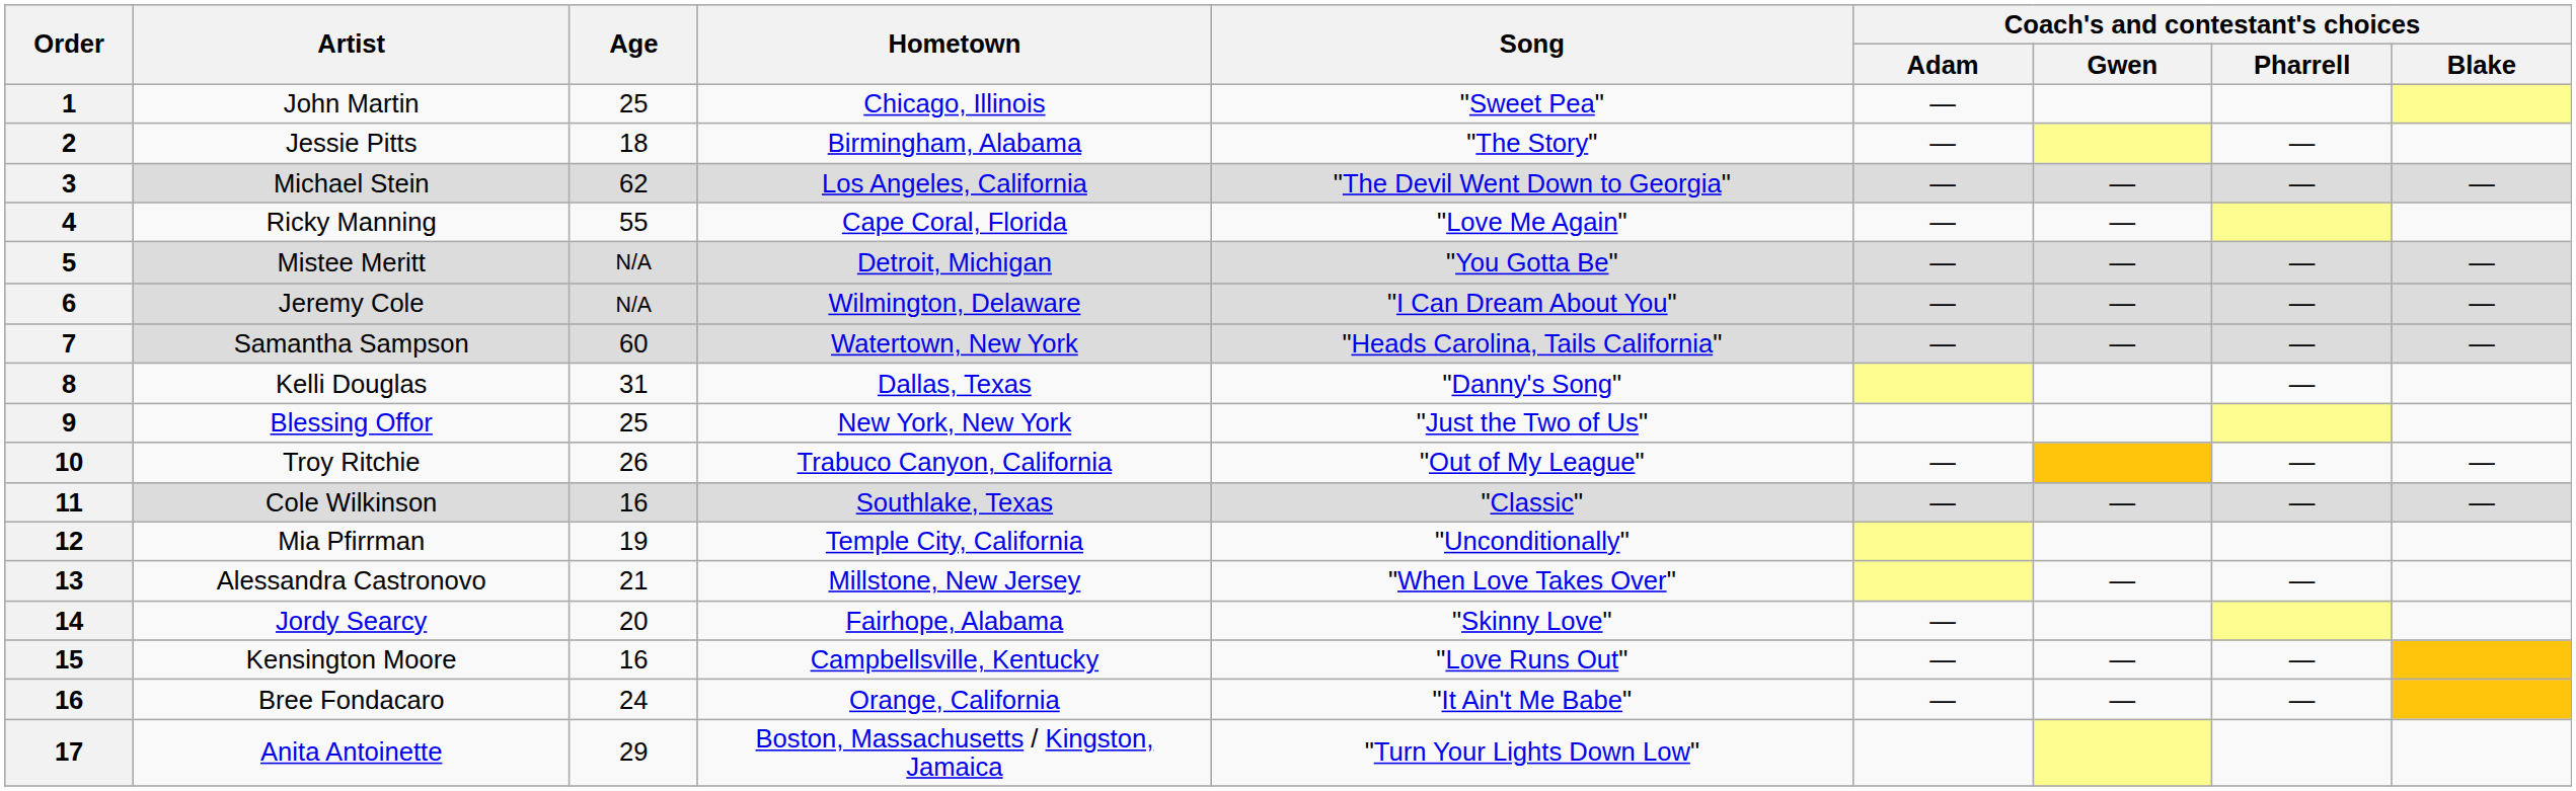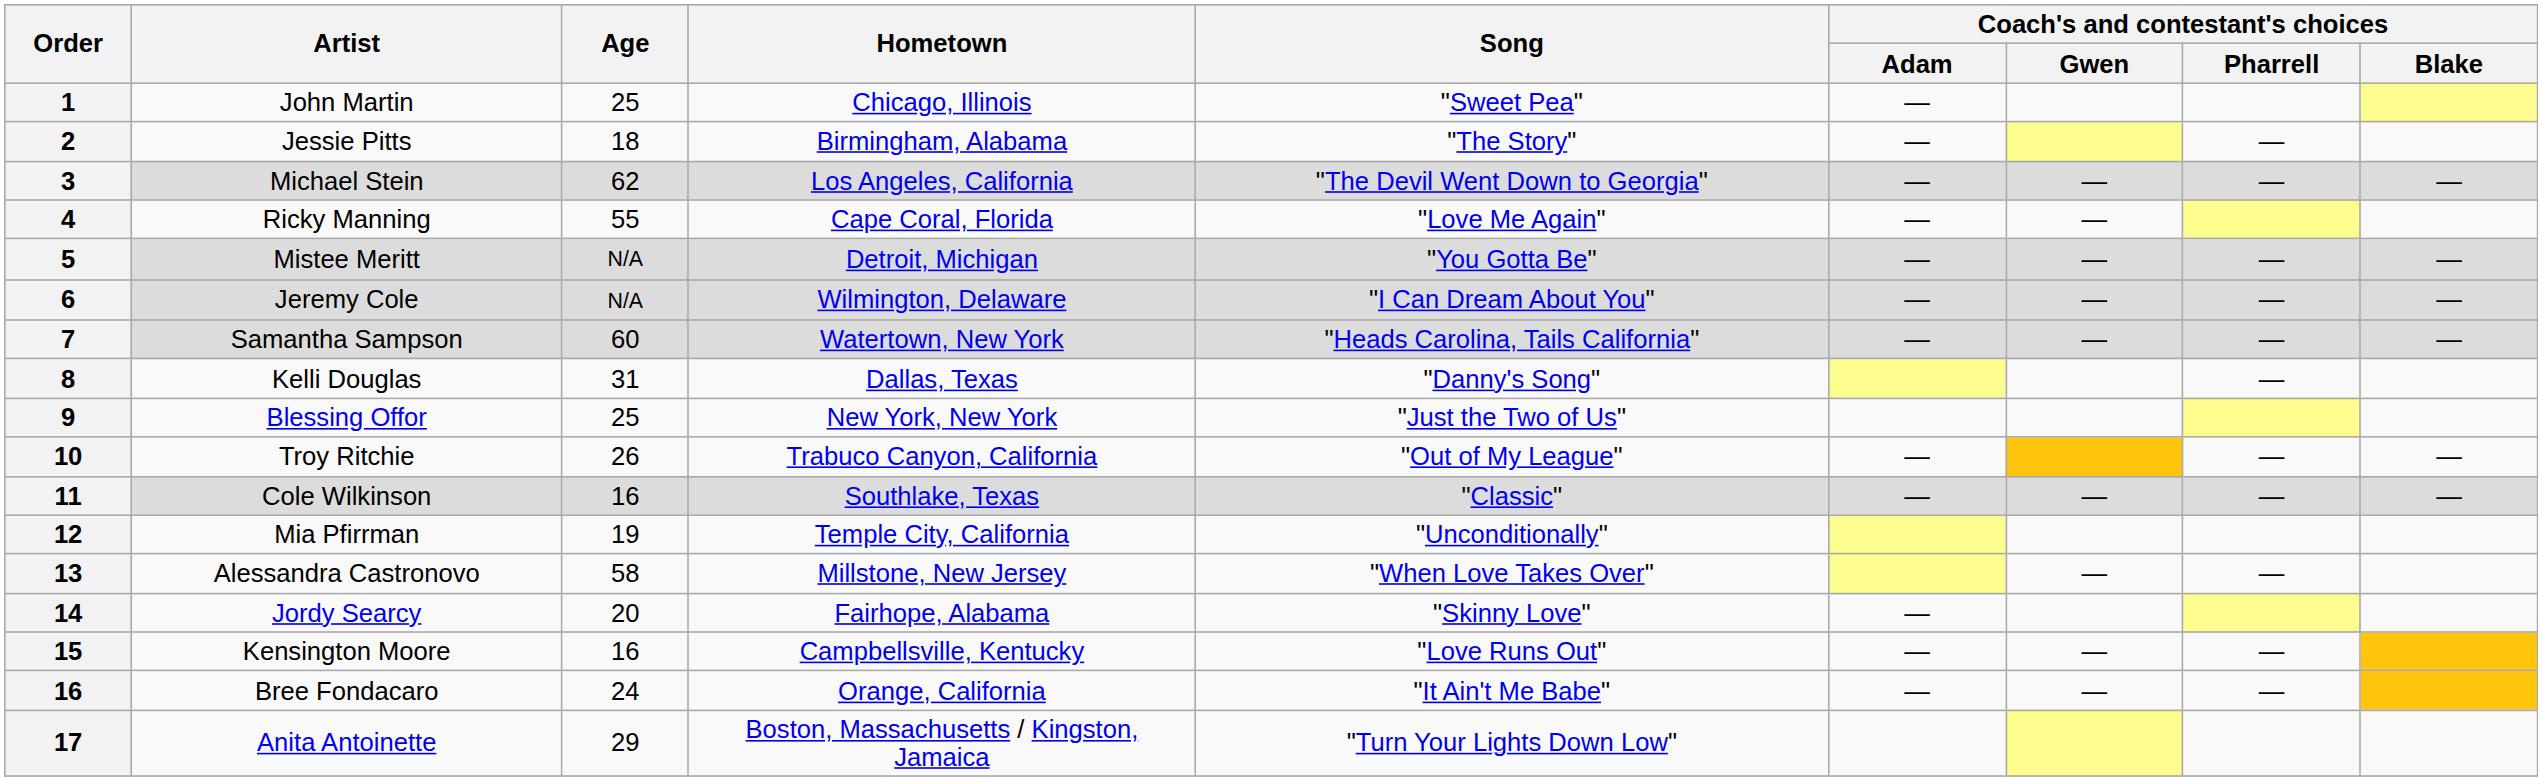 <table class="wikitable" style="text-align:center; line-height:17px; width:100%;">
 <tr>
 <th scope="col" rowspan="2" width="05%">Order</th>
 <th scope="col" rowspan="2" width="17%">Artist</th>
 <th scope="col" rowspan="2" width="05%">Age</th>
 <th scope="col" rowspan="2" width="20%">Hometown</th>
 <th scope="col" rowspan="2" width="25%">Song</th>
 <th scope="col" colspan="4" width="28%">Coach's and contestant's choices</th>
 </tr>
 <tr>
 <th width="07%">Adam</th>
 <th width="07%">Gwen</th>
 <th width="07%">Pharrell</th>
 <th width="07%">Blake</th>
 </tr>
 <tr>
 <th>1</th>
 <td>John Martin</td>
 <td>25</td>
 <td><a href='#'>Chicago, Illinois</a></td>
 <td>"<a href='#'>Sweet Pea</a>"</td>
 <td>—</td>
 <td><strong></strong></td>
 <td><strong></strong></td>
 <td style="background:#fdfc8f;"><strong></strong></td>
 </tr>
 <tr>
 <th>2</th>
 <td>Jessie Pitts</td>
 <td>18</td>
 <td><a href='#'>Birmingham, Alabama</a></td>
 <td>"<a href='#'>The Story</a>"</td>
 <td>—</td>
 <td style="background:#fdfc8f;"><strong></strong></td>
 <td>—</td>
 <td><strong></strong></td>
 </tr>
 <tr>
 <th>3</th>
 <td style="background:#DCDCDC;">Michael Stein</td>
 <td style="background:#DCDCDC;">62</td>
 <td style="background:#DCDCDC;"><a href='#'>Los Angeles, California</a></td>
 <td style="background:#DCDCDC;">"<a href='#'>The Devil Went Down to Georgia</a>"</td>
 <td style="background:#DCDCDC;">—</td>
 <td style="background:#DCDCDC;">—</td>
 <td style="background:#DCDCDC;">—</td>
 <td style="background:#DCDCDC;">—</td>
 </tr>
 <tr>
 <th>4</th>
 <td>Ricky Manning</td>
 <td>55</td>
 <td><a href='#'>Cape Coral, Florida</a></td>
 <td>"<a href='#'>Love Me Again</a>"</td>
 <td>—</td>
 <td>—</td>
 <td style="background:#fdfc8f;"><strong></strong></td>
 <td><strong></strong></td>
 </tr>
 <tr>
 <th>5</th>
 <td style="background:#DCDCDC;">Mistee Meritt</td>
 <td style="background:#DCDCDC;"><small>N/A</small></td>
 <td style="background:#DCDCDC;"><a href='#'>Detroit, Michigan</a></td>
 <td style="background:#DCDCDC;">"<a href='#'>You Gotta Be</a>"</td>
 <td style="background:#DCDCDC;">—</td>
 <td style="background:#DCDCDC;">—</td>
 <td style="background:#DCDCDC;">—</td>
 <td style="background:#DCDCDC;">—</td>
 </tr>
 <tr>
 <th>6</th>
 <td style="background:#DCDCDC;">Jeremy Cole</td>
 <td style="background:#DCDCDC;"><small>N/A</small></td>
 <td style="background:#DCDCDC;"><a href='#'>Wilmington, Delaware</a></td>
 <td style="background:#DCDCDC;">"<a href='#'>I Can Dream About You</a>"</td>
 <td style="background:#DCDCDC;">—</td>
 <td style="background:#DCDCDC;">—</td>
 <td style="background:#DCDCDC;">—</td>
 <td style="background:#DCDCDC;">—</td>
 </tr>
 <tr>
 <th>7</th>
 <td style="background:#DCDCDC;">Samantha Sampson</td>
 <td style="background:#DCDCDC;">60</td>
 <td style="background:#DCDCDC;"><a href='#'>Watertown, New York</a></td>
 <td style="background:#DCDCDC;">"<a href='#'>Heads Carolina, Tails California</a>"</td>
 <td style="background:#DCDCDC;">—</td>
 <td style="background:#DCDCDC;">—</td>
 <td style="background:#DCDCDC;">—</td>
 <td style="background:#DCDCDC;">—</td>
 </tr>
 <tr>
 <th>8</th>
 <td>Kelli Douglas</td>
 <td>31</td>
 <td><a href='#'>Dallas, Texas</a></td>
 <td>"<a href='#'>Danny's Song</a>"</td>
 <td style="background:#fdfc8f;"><strong></strong></td>
 <td><strong></strong></td>
 <td>—</td>
 <td><strong></strong></td>
 </tr>
 <tr>
 <th>9</th>
 <td><a href='#'>Blessing Offor</a></td>
 <td>25</td>
 <td><a href='#'>New York, New York</a></td>
 <td>"<a href='#'>Just the Two of Us</a>"</td>
 <td><strong></strong></td>
 <td><strong></strong></td>
 <td style="background:#fdfc8f;"><strong></strong></td>
 <td><strong></strong></td>
 </tr>
 <tr>
 <th>10</th>
 <td>Troy Ritchie</td>
 <td>26</td>
 <td><a href='#'>Trabuco Canyon, California</a></td>
 <td>"<a href='#'>Out of My League</a>"</td>
 <td>—</td>
 <td style="background:#FFC40C;"><strong></strong></td>
 <td>—</td>
 <td>—</td>
 </tr>
 <tr>
 <th>11</th>
 <td style="background:#DCDCDC;">Cole Wilkinson</td>
 <td style="background:#DCDCDC;">16</td>
 <td style="background:#DCDCDC;"><a href='#'>Southlake, Texas</a></td>
 <td style="background:#DCDCDC;">"<a href='#'>Classic</a>"</td>
 <td style="background:#DCDCDC;">—</td>
 <td style="background:#DCDCDC;">—</td>
 <td style="background:#DCDCDC;">—</td>
 <td style="background:#DCDCDC;">—</td>
 </tr>
 <tr>
 <th>12</th>
 <td>Mia Pfirrman</td>
 <td>19</td>
 <td><a href='#'>Temple City, California</a></td>
 <td>"<a href='#'>Unconditionally</a>"</td>
 <td style="background:#fdfc8f;"><strong></strong></td>
 <td><strong></strong></td>
 <td><strong></strong></td>
 <td><strong></strong></td>
 </tr>
 <tr>
 <th>13</th>
 <td>Alessandra Castronovo</td>
-<td>21</td>
+<td>58</td>
 <td><a href='#'>Millstone, New Jersey</a></td>
 <td>"<a href='#'>When Love Takes Over</a>"</td>
 <td style="background:#fdfc8f;"><strong></strong></td>
 <td>—</td>
 <td>—</td>
 <td><strong></strong></td>
 </tr>
 <tr>
 <th>14</th>
 <td><a href='#'>Jordy Searcy</a></td>
 <td>20</td>
 <td><a href='#'>Fairhope, Alabama</a></td>
 <td>"<a href='#'>Skinny Love</a>"</td>
 <td>—</td>
 <td><strong></strong></td>
 <td style="background:#fdfc8f;"><strong></strong></td>
 <td><strong></strong></td>
 </tr>
 <tr>
 <th>15</th>
 <td>Kensington Moore</td>
 <td>16</td>
 <td><a href='#'>Campbellsville, Kentucky</a></td>
 <td>"<a href='#'>Love Runs Out</a>"</td>
 <td>—</td>
 <td>—</td>
 <td>—</td>
 <td style="background:#FFC40C;"><strong></strong></td>
 </tr>
 <tr>
 <th>16</th>
 <td>Bree Fondacaro</td>
 <td>24</td>
 <td><a href='#'>Orange, California</a></td>
 <td>"<a href='#'>It Ain't Me Babe</a>"</td>
 <td>—</td>
 <td>—</td>
 <td>—</td>
 <td style="background:#FFC40C;"><strong></strong></td>
 </tr>
 <tr>
 <th>17</th>
 <td><a href='#'>Anita Antoinette</a></td>
 <td>29</td>
 <td><a href='#'>Boston, Massachusetts</a> /  <a href='#'>Kingston, Jamaica</a></td>
 <td>"<a href='#'>Turn Your Lights Down Low</a>"</td>
 <td><strong></strong></td>
 <td style="background:#fdfc8f;"><strong></strong></td>
 <td><strong></strong></td>
 <td><strong></strong></td>
 </tr>
 </table>
